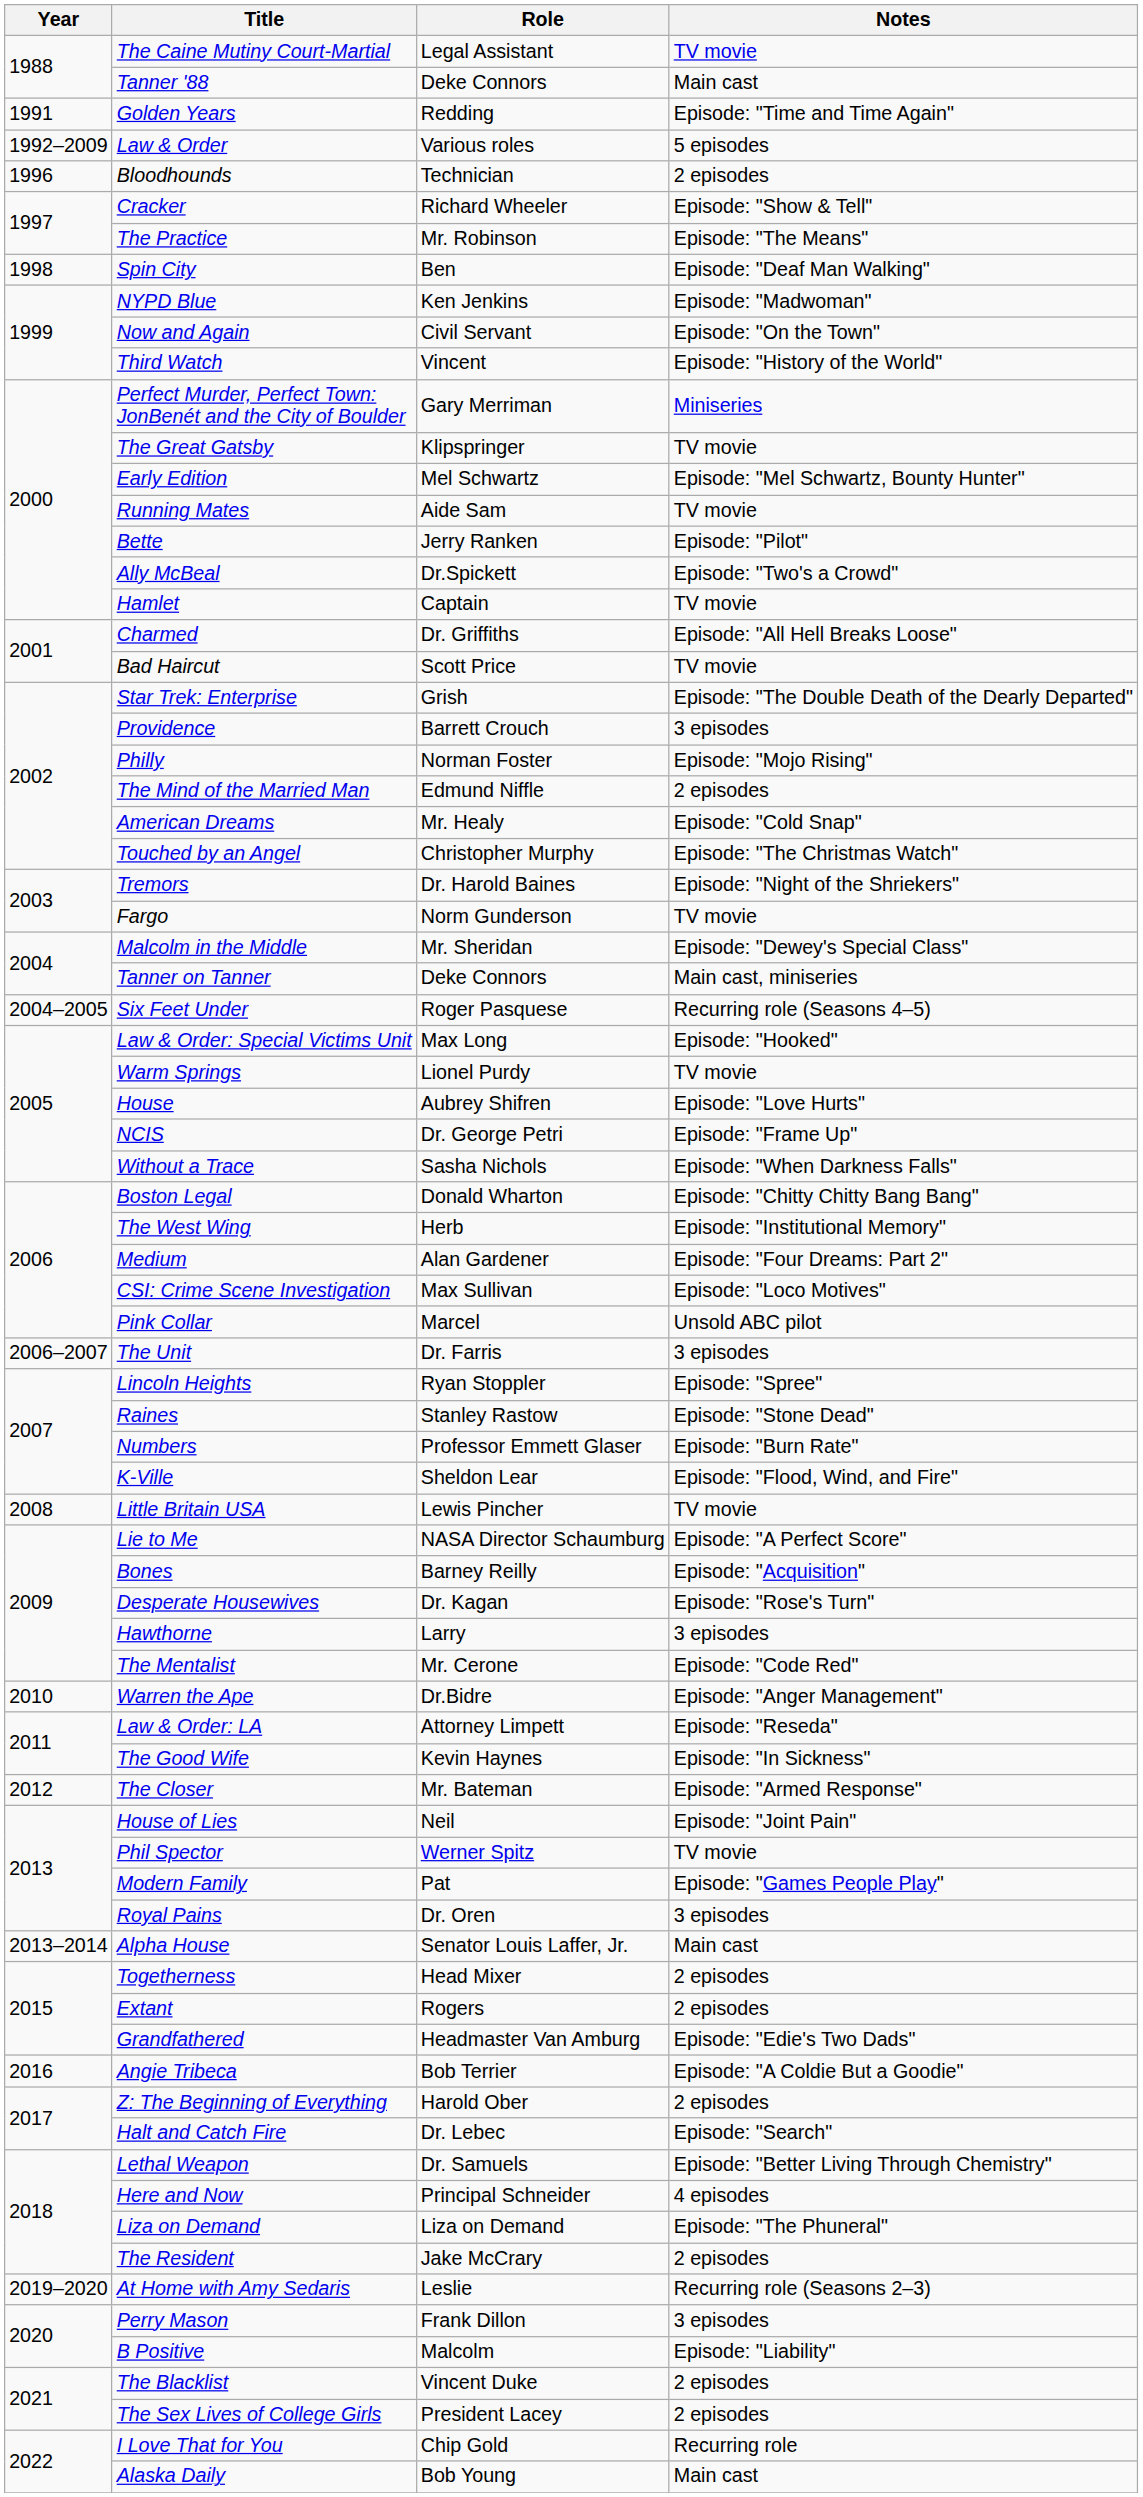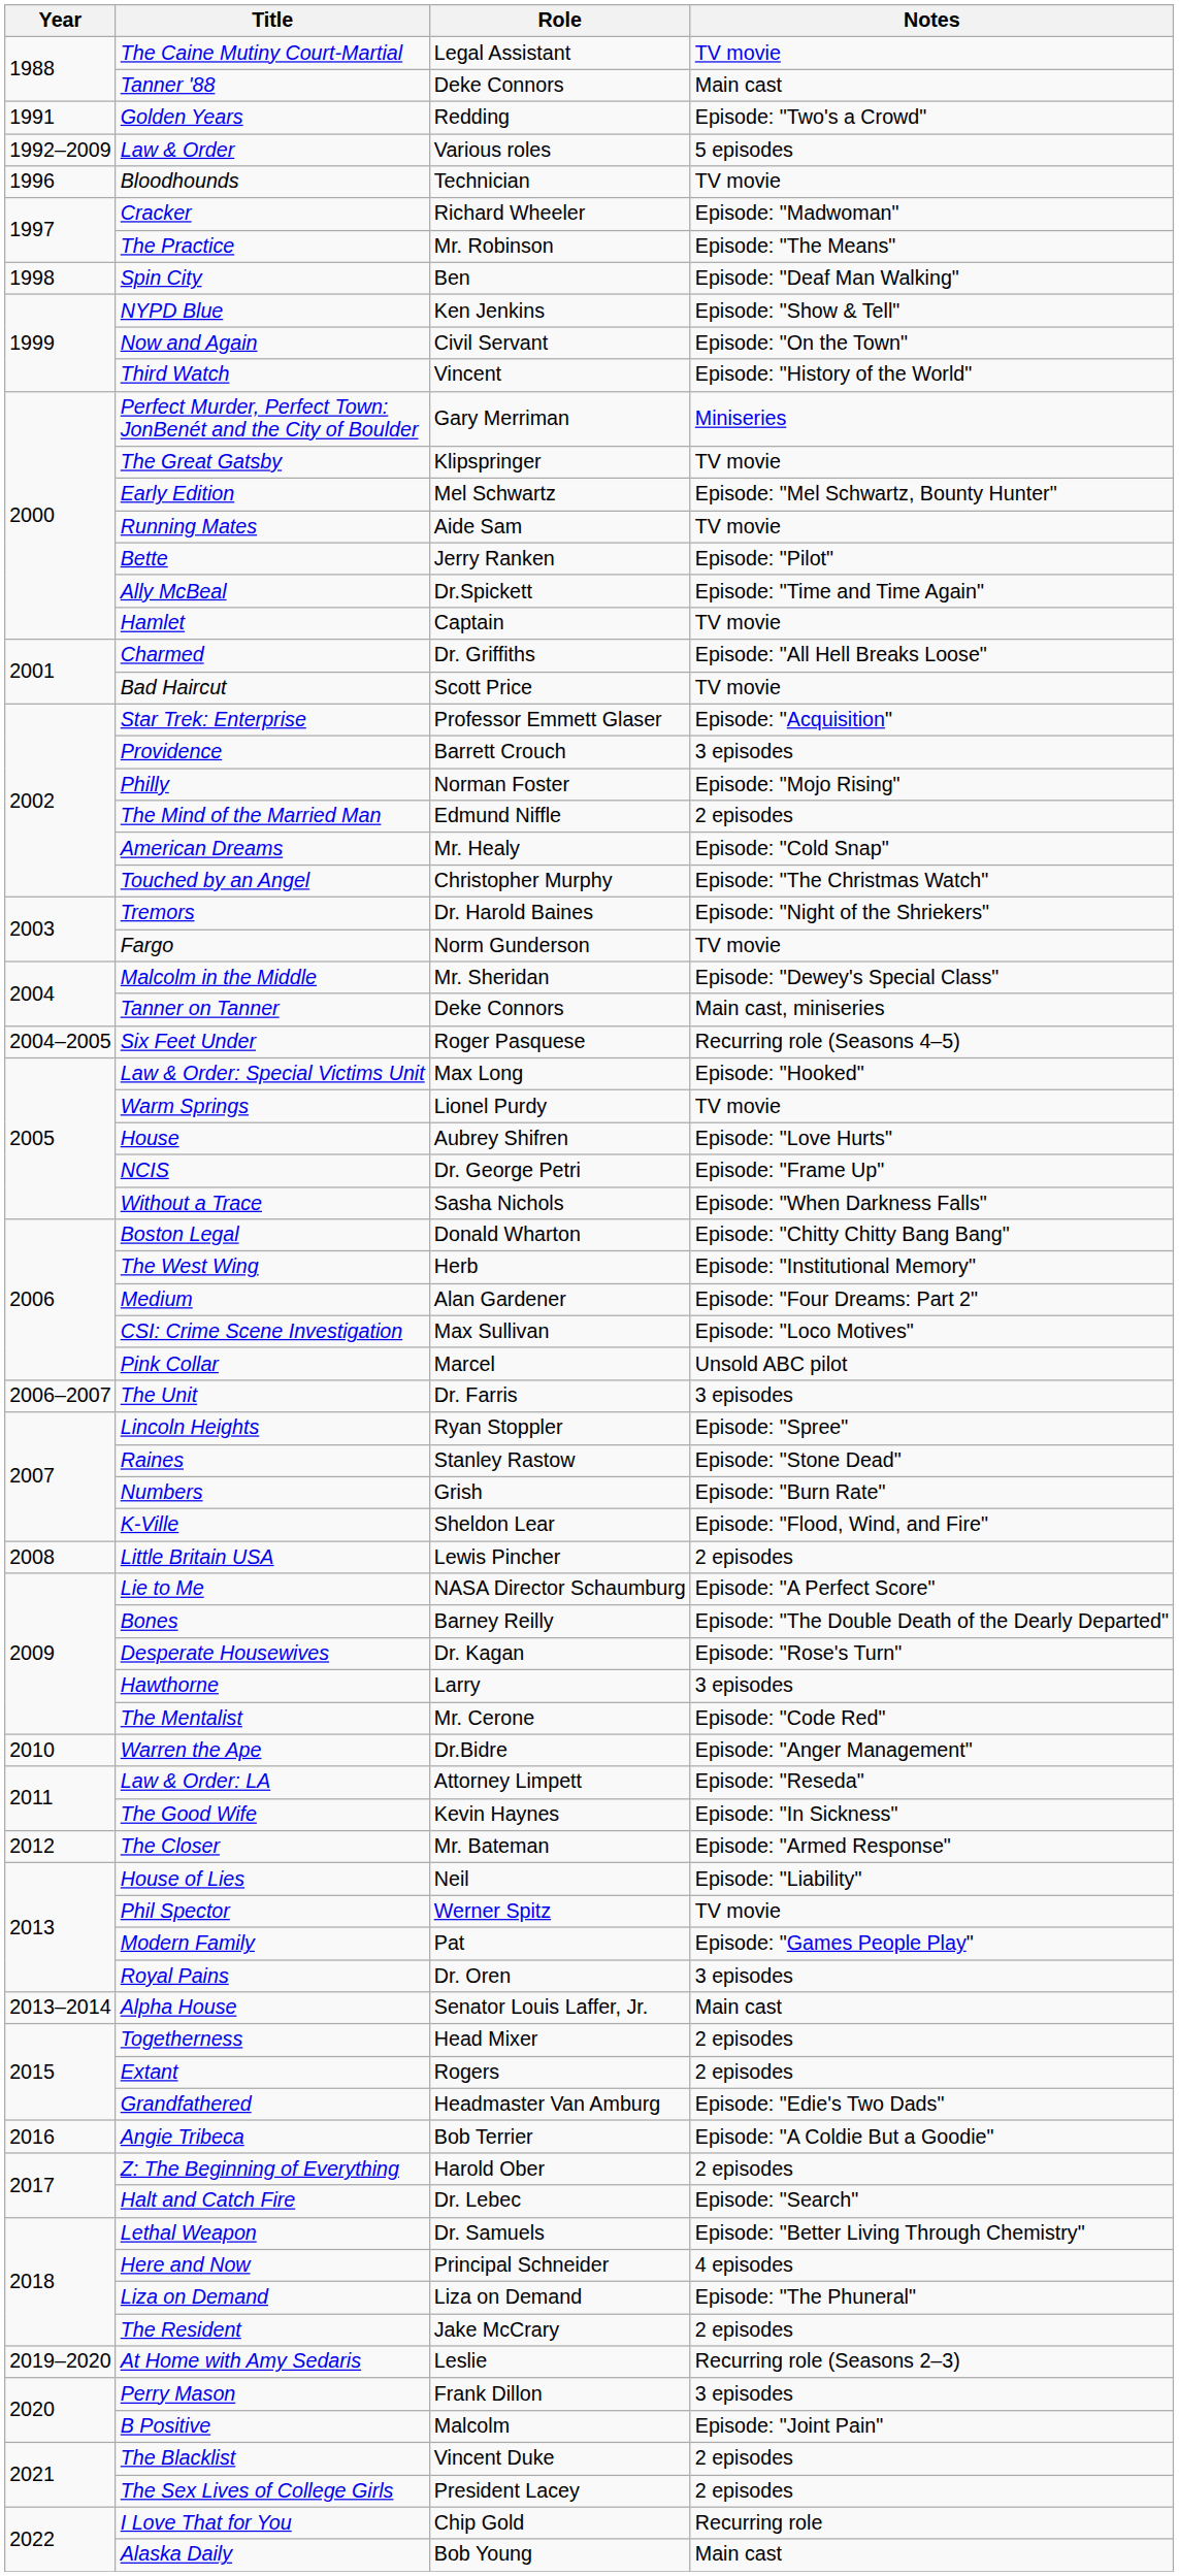 <table class="wikitable sortable">
 <tr>
 <th>Year</th>
 <th>Title</th>
 <th>Role</th>
 <th>Notes</th>
 </tr>
 <tr>
 <td rowspan="2">1988</td>
 <td><em><a href='#'>The Caine Mutiny Court-Martial</a></em></td>
 <td>Legal Assistant</td>
 <td><a href='#'>TV movie</a></td>
 </tr>
 <tr>
 <td><em><a href='#'>Tanner '88</a></em></td>
 <td>Deke Connors</td>
 <td>Main cast</td>
 </tr>
 <tr>
 <td>1991</td>
 <td><a href='#'><em>Golden Years</em></a></td>
 <td>Redding</td>
-<td>Episode: "Time and Time Again"</td>
+<td>Episode: "Two's a Crowd"</td>
 </tr>
 <tr>
 <td>1992–2009</td>
 <td><em><a href='#'>Law & Order</a></em></td>
 <td>Various roles</td>
 <td>5 episodes</td>
 </tr>
 <tr>
 <td>1996</td>
 <td><em>Bloodhounds</em></td>
 <td>Technician</td>
-<td>2 episodes</td>
+<td>TV movie</td>
 </tr>
 <tr>
 <td rowspan="2">1997</td>
 <td><a href='#'><em>Cracker</em></a></td>
 <td>Richard Wheeler</td>
-<td>Episode: "Show & Tell"</td>
+<td>Episode: "Madwoman"</td>
 </tr>
 <tr>
 <td><em><a href='#'>The Practice</a></em></td>
 <td>Mr. Robinson</td>
 <td>Episode: "The Means"</td>
 </tr>
 <tr>
 <td>1998</td>
 <td><em><a href='#'>Spin City</a></em></td>
 <td>Ben</td>
 <td>Episode: "Deaf Man Walking"</td>
 </tr>
 <tr>
 <td rowspan="3">1999</td>
 <td><em><a href='#'>NYPD Blue</a></em></td>
 <td>Ken Jenkins</td>
-<td>Episode: "Madwoman"</td>
+<td>Episode: "Show & Tell"</td>
 </tr>
 <tr>
 <td><em><a href='#'>Now and Again</a></em></td>
 <td>Civil Servant</td>
 <td>Episode: "On the Town"</td>
 </tr>
 <tr>
 <td><em><a href='#'>Third Watch</a></em></td>
 <td>Vincent</td>
 <td>Episode: "History of the World"</td>
 </tr>
 <tr>
 <td rowspan="7">2000</td>
 <td><em><a href='#'>Perfect Murder, Perfect Town:<br>JonBenét and the City of Boulder</a></em></td>
 <td>Gary Merriman</td>
 <td><a href='#'>Miniseries</a></td>
 </tr>
 <tr>
 <td><a href='#'><em>The Great Gatsby</em></a></td>
 <td>Klipspringer</td>
 <td>TV movie</td>
 </tr>
 <tr>
 <td><em><a href='#'>Early Edition</a></em></td>
 <td>Mel Schwartz</td>
 <td>Episode: "Mel Schwartz, Bounty Hunter"</td>
 </tr>
 <tr>
 <td><a href='#'><em>Running Mates</em></a></td>
 <td>Aide Sam</td>
 <td>TV movie</td>
 </tr>
 <tr>
 <td><a href='#'><em>Bette</em></a></td>
 <td>Jerry Ranken</td>
 <td>Episode: "Pilot"</td>
 </tr>
 <tr>
 <td><em><a href='#'>Ally McBeal</a></em></td>
 <td>Dr.Spickett</td>
-<td>Episode: "Two's a Crowd"</td>
+<td>Episode: "Time and Time Again"</td>
 </tr>
 <tr>
 <td><a href='#'><em>Hamlet</em></a></td>
 <td>Captain</td>
 <td>TV movie</td>
 </tr>
 <tr>
 <td rowspan="2">2001</td>
 <td><em><a href='#'>Charmed</a></em></td>
 <td>Dr. Griffiths</td>
 <td>Episode: "All Hell Breaks Loose"</td>
 </tr>
 <tr>
 <td><em>Bad Haircut</em></td>
 <td>Scott Price</td>
 <td>TV movie</td>
 </tr>
 <tr>
 <td rowspan="6">2002</td>
 <td><em><a href='#'>Star Trek: Enterprise</a></em></td>
-<td>Grish</td>
-<td>Episode: "The Double Death of the Dearly Departed"</td>
+<td>Professor Emmett Glaser</td>
+<td>Episode: "<a href='#'>Acquisition</a>"</td>
 </tr>
 <tr>
 <td><a href='#'><em>Providence</em></a></td>
 <td>Barrett Crouch</td>
 <td>3 episodes</td>
 </tr>
 <tr>
 <td><a href='#'><em>Philly</em></a></td>
 <td>Norman Foster</td>
 <td>Episode: "Mojo Rising"</td>
 </tr>
 <tr>
 <td><em><a href='#'>The Mind of the Married Man</a></em></td>
 <td>Edmund Niffle</td>
 <td>2 episodes</td>
 </tr>
 <tr>
 <td><em><a href='#'>American Dreams</a></em></td>
 <td>Mr. Healy</td>
 <td>Episode: "Cold Snap"</td>
 </tr>
 <tr>
 <td><em><a href='#'>Touched by an Angel</a></em></td>
 <td>Christopher Murphy</td>
 <td>Episode: "The Christmas Watch"</td>
 </tr>
 <tr>
 <td rowspan="2">2003</td>
 <td><a href='#'><em>Tremors</em></a></td>
 <td>Dr. Harold Baines</td>
 <td>Episode: "Night of the Shriekers"</td>
 </tr>
 <tr>
 <td><em>Fargo</em></td>
 <td>Norm Gunderson</td>
 <td>TV movie</td>
 </tr>
 <tr>
 <td rowspan="2">2004</td>
 <td><em><a href='#'>Malcolm in the Middle</a></em></td>
 <td>Mr. Sheridan</td>
 <td>Episode: "Dewey's Special Class"</td>
 </tr>
 <tr>
 <td><em><a href='#'>Tanner on Tanner</a></em></td>
 <td>Deke Connors</td>
 <td>Main cast, miniseries</td>
 </tr>
 <tr>
 <td>2004–2005</td>
 <td><a href='#'><em>Six Feet Under</em></a></td>
 <td>Roger Pasquese</td>
 <td>Recurring role (Seasons 4–5)</td>
 </tr>
 <tr>
 <td rowspan="5">2005</td>
 <td><em><a href='#'>Law & Order: Special Victims Unit</a></em></td>
 <td>Max Long</td>
 <td>Episode: "Hooked"</td>
 </tr>
 <tr>
 <td><a href='#'><em>Warm Springs</em></a></td>
 <td>Lionel Purdy</td>
 <td>TV movie</td>
 </tr>
 <tr>
 <td><a href='#'><em>House</em></a></td>
 <td>Aubrey Shifren</td>
 <td>Episode: "Love Hurts"</td>
 </tr>
 <tr>
 <td><a href='#'><em>NCIS</em></a></td>
 <td>Dr. George Petri</td>
 <td>Episode: "Frame Up"</td>
 </tr>
 <tr>
 <td><em><a href='#'>Without a Trace</a></em></td>
 <td>Sasha Nichols</td>
 <td>Episode: "When Darkness Falls"</td>
 </tr>
 <tr>
 <td rowspan="5">2006</td>
 <td><em><a href='#'>Boston Legal</a></em></td>
 <td>Donald Wharton</td>
 <td>Episode: "Chitty Chitty Bang Bang"</td>
 </tr>
 <tr>
 <td><em><a href='#'>The West Wing</a></em></td>
 <td>Herb</td>
 <td>Episode: "Institutional Memory"</td>
 </tr>
 <tr>
 <td><a href='#'><em>Medium</em></a></td>
 <td>Alan Gardener</td>
 <td>Episode: "Four Dreams: Part 2"</td>
 </tr>
 <tr>
 <td><em><a href='#'>CSI: Crime Scene Investigation</a></em></td>
 <td>Max Sullivan</td>
 <td>Episode: "Loco Motives"</td>
 </tr>
 <tr>
 <td><em><a href='#'>Pink Collar</a></em></td>
 <td>Marcel</td>
 <td>Unsold ABC pilot</td>
 </tr>
 <tr>
 <td>2006–2007</td>
 <td><em><a href='#'>The Unit</a></em></td>
 <td>Dr. Farris</td>
 <td>3 episodes</td>
 </tr>
 <tr>
 <td rowspan="4">2007</td>
 <td><a href='#'><em>Lincoln Heights</em></a></td>
 <td>Ryan Stoppler</td>
 <td>Episode: "Spree"</td>
 </tr>
 <tr>
 <td><em><a href='#'>Raines</a></em></td>
 <td>Stanley Rastow</td>
 <td>Episode: "Stone Dead"</td>
 </tr>
 <tr>
 <td><a href='#'><em>Numbers</em></a></td>
-<td>Professor Emmett Glaser</td>
+<td>Grish</td>
 <td>Episode: "Burn Rate"</td>
 </tr>
 <tr>
 <td><a href='#'><em>K-Ville</em></a></td>
 <td>Sheldon Lear</td>
 <td>Episode: "Flood, Wind, and Fire"</td>
 </tr>
 <tr>
 <td>2008</td>
 <td><em><a href='#'>Little Britain USA</a></em></td>
 <td>Lewis Pincher</td>
-<td>TV movie</td>
+<td>2 episodes</td>
 </tr>
 <tr>
 <td rowspan="5">2009</td>
 <td><em><a href='#'>Lie to Me</a></em></td>
 <td>NASA Director Schaumburg</td>
 <td>Episode: "A Perfect Score"</td>
 </tr>
 <tr>
 <td><a href='#'><em>Bones</em></a></td>
 <td>Barney Reilly</td>
-<td>Episode: "<a href='#'>Acquisition</a>"</td>
+<td>Episode: "The Double Death of the Dearly Departed"</td>
 </tr>
 <tr>
 <td><em><a href='#'>Desperate Housewives</a></em></td>
 <td>Dr. Kagan</td>
 <td>Episode: "Rose's Turn"</td>
 </tr>
 <tr>
 <td><a href='#'><em>Hawthorne</em></a></td>
 <td>Larry</td>
 <td>3 episodes</td>
 </tr>
 <tr>
 <td><em><a href='#'>The Mentalist</a></em></td>
 <td>Mr. Cerone</td>
 <td>Episode: "Code Red"</td>
 </tr>
 <tr>
 <td>2010</td>
 <td><em><a href='#'>Warren the Ape</a></em></td>
 <td>Dr.Bidre</td>
 <td>Episode: "Anger Management"</td>
 </tr>
 <tr>
 <td rowspan="2">2011</td>
 <td><em><a href='#'>Law & Order: LA</a></em></td>
 <td>Attorney Limpett</td>
 <td>Episode: "Reseda"</td>
 </tr>
 <tr>
 <td><em><a href='#'>The Good Wife</a></em></td>
 <td>Kevin Haynes</td>
 <td>Episode: "In Sickness"</td>
 </tr>
 <tr>
 <td>2012</td>
 <td><em><a href='#'>The Closer</a></em></td>
 <td>Mr. Bateman</td>
 <td>Episode: "Armed Response"</td>
 </tr>
 <tr>
 <td rowspan="4">2013</td>
 <td><em><a href='#'>House of Lies</a></em></td>
 <td>Neil</td>
-<td>Episode: "Joint Pain"</td>
+<td>Episode: "Liability"</td>
 </tr>
 <tr>
 <td><a href='#'><em>Phil Spector</em></a></td>
 <td><a href='#'>Werner Spitz</a></td>
 <td>TV movie</td>
 </tr>
 <tr>
 <td><em><a href='#'>Modern Family</a></em></td>
 <td>Pat</td>
 <td>Episode: "<a href='#'>Games People Play</a>"</td>
 </tr>
 <tr>
 <td><em><a href='#'>Royal Pains</a></em></td>
 <td>Dr. Oren</td>
 <td>3 episodes</td>
 </tr>
 <tr>
 <td>2013–2014</td>
 <td><em><a href='#'>Alpha House</a></em></td>
 <td>Senator Louis Laffer, Jr.</td>
 <td>Main cast</td>
 </tr>
 <tr>
 <td rowspan="3">2015</td>
 <td><a href='#'><em>Togetherness</em></a></td>
 <td>Head Mixer</td>
 <td>2 episodes</td>
 </tr>
 <tr>
 <td><a href='#'><em>Extant</em></a></td>
 <td>Rogers</td>
 <td>2 episodes</td>
 </tr>
 <tr>
 <td><a href='#'><em>Grandfathered</em></a></td>
 <td>Headmaster Van Amburg</td>
 <td>Episode: "Edie's Two Dads"</td>
 </tr>
 <tr>
 <td>2016</td>
 <td><em><a href='#'>Angie Tribeca</a></em></td>
 <td>Bob Terrier</td>
 <td>Episode: "A Coldie But a Goodie"</td>
 </tr>
 <tr>
 <td rowspan="2">2017</td>
 <td><em><a href='#'>Z: The Beginning of Everything</a></em></td>
 <td>Harold Ober</td>
 <td>2 episodes</td>
 </tr>
 <tr>
 <td><a href='#'><em>Halt and Catch Fire</em></a></td>
 <td>Dr. Lebec</td>
 <td>Episode: "Search"</td>
 </tr>
 <tr>
 <td rowspan="4">2018</td>
 <td><a href='#'><em>Lethal Weapon</em></a></td>
 <td>Dr. Samuels</td>
 <td>Episode: "Better Living Through Chemistry"</td>
 </tr>
 <tr>
 <td><a href='#'><em>Here and Now</em></a></td>
 <td>Principal Schneider</td>
 <td>4 episodes</td>
 </tr>
 <tr>
 <td><em><a href='#'>Liza on Demand</a></em></td>
 <td>Liza on Demand</td>
 <td>Episode: "The Phuneral"</td>
 </tr>
 <tr>
 <td><a href='#'><em>The Resident</em></a></td>
 <td>Jake McCrary</td>
 <td>2 episodes</td>
 </tr>
 <tr>
 <td>2019–2020</td>
 <td><em><a href='#'>At Home with Amy Sedaris</a></em></td>
 <td>Leslie</td>
 <td>Recurring role (Seasons 2–3)</td>
 </tr>
 <tr>
 <td rowspan="2">2020</td>
 <td><a href='#'><em>Perry Mason</em></a></td>
 <td>Frank Dillon</td>
 <td>3 episodes</td>
 </tr>
 <tr>
 <td><em><a href='#'>B Positive</a></em></td>
 <td>Malcolm</td>
-<td>Episode: "Liability"</td>
+<td>Episode: "Joint Pain"</td>
 </tr>
 <tr>
 <td rowspan="2">2021</td>
 <td><em><a href='#'>The Blacklist</a></em></td>
 <td>Vincent Duke</td>
 <td>2 episodes</td>
 </tr>
 <tr>
 <td><em><a href='#'>The Sex Lives of College Girls</a></em></td>
 <td>President Lacey</td>
 <td>2 episodes</td>
 </tr>
 <tr>
 <td rowspan="2">2022</td>
 <td><em><a href='#'>I Love That for You</a></em></td>
 <td>Chip Gold</td>
 <td>Recurring role</td>
 </tr>
 <tr>
 <td><em><a href='#'>Alaska Daily</a></em></td>
 <td>Bob Young</td>
 <td>Main cast</td>
 </tr>
 </table>
